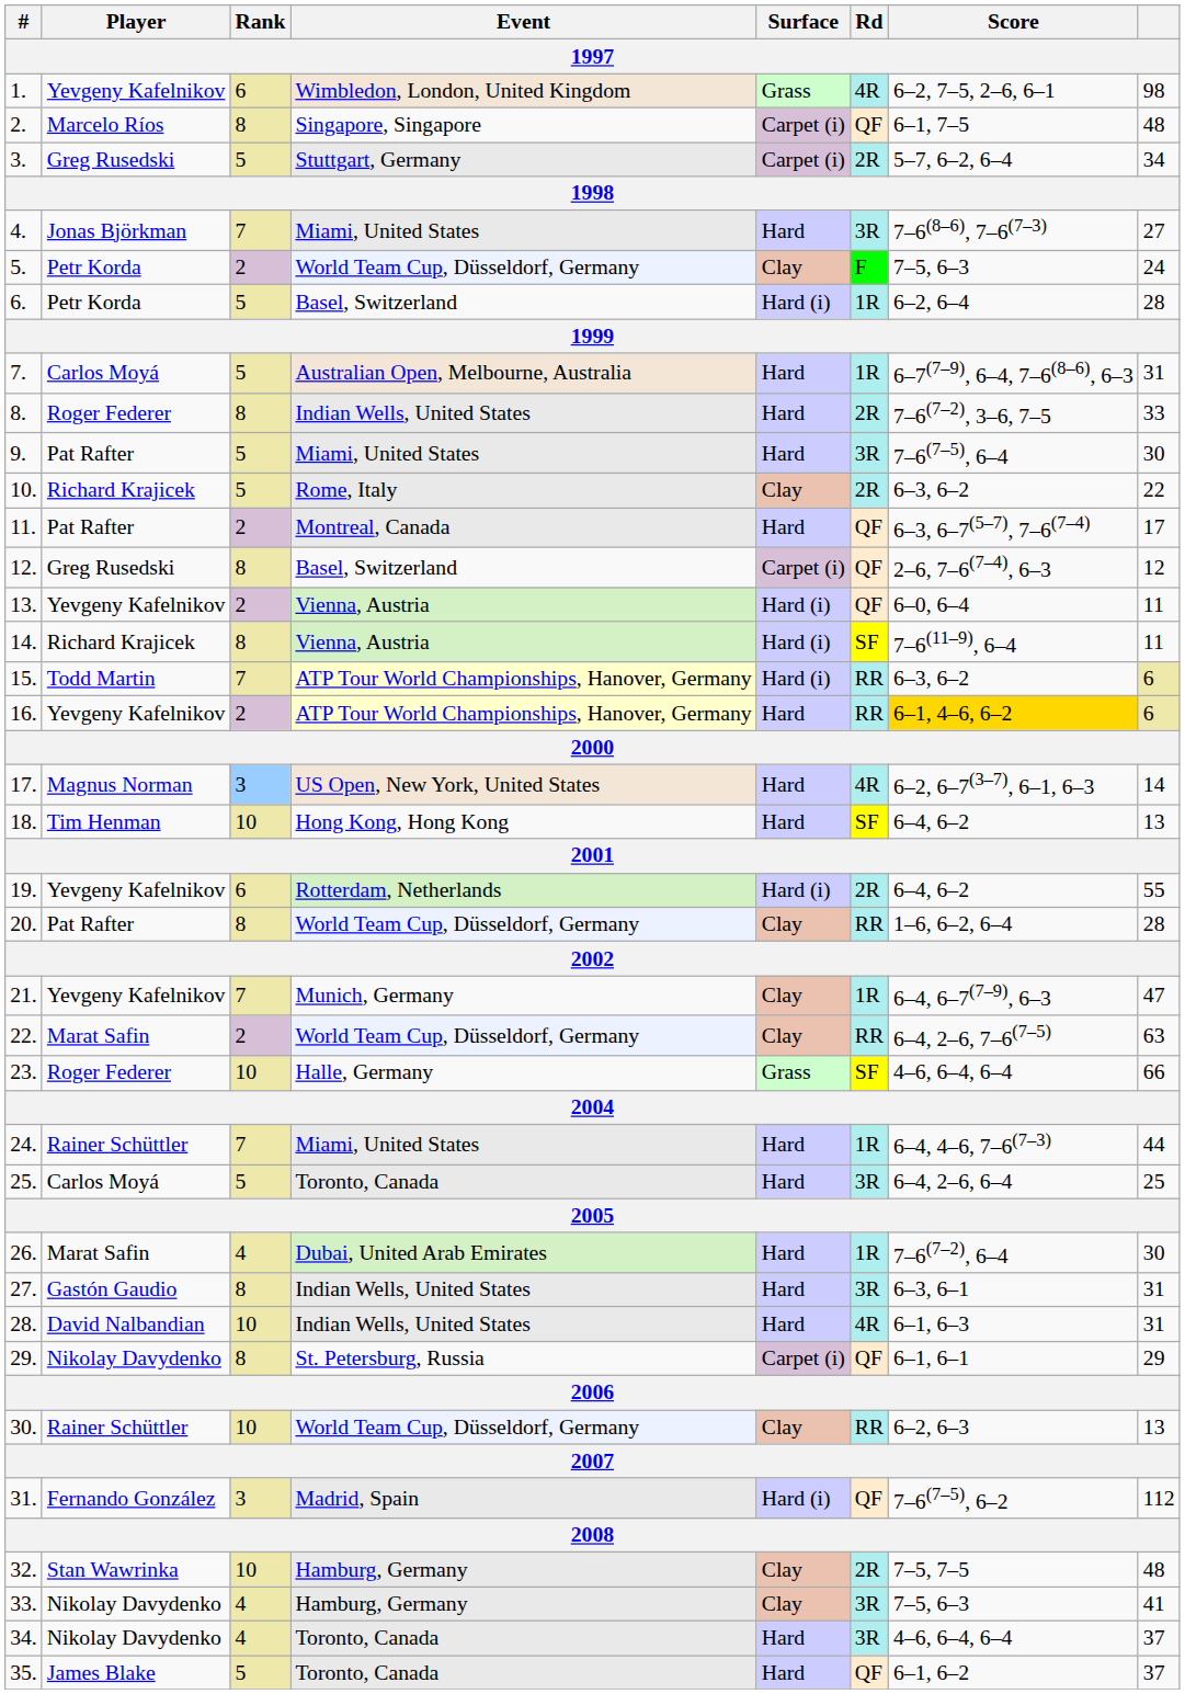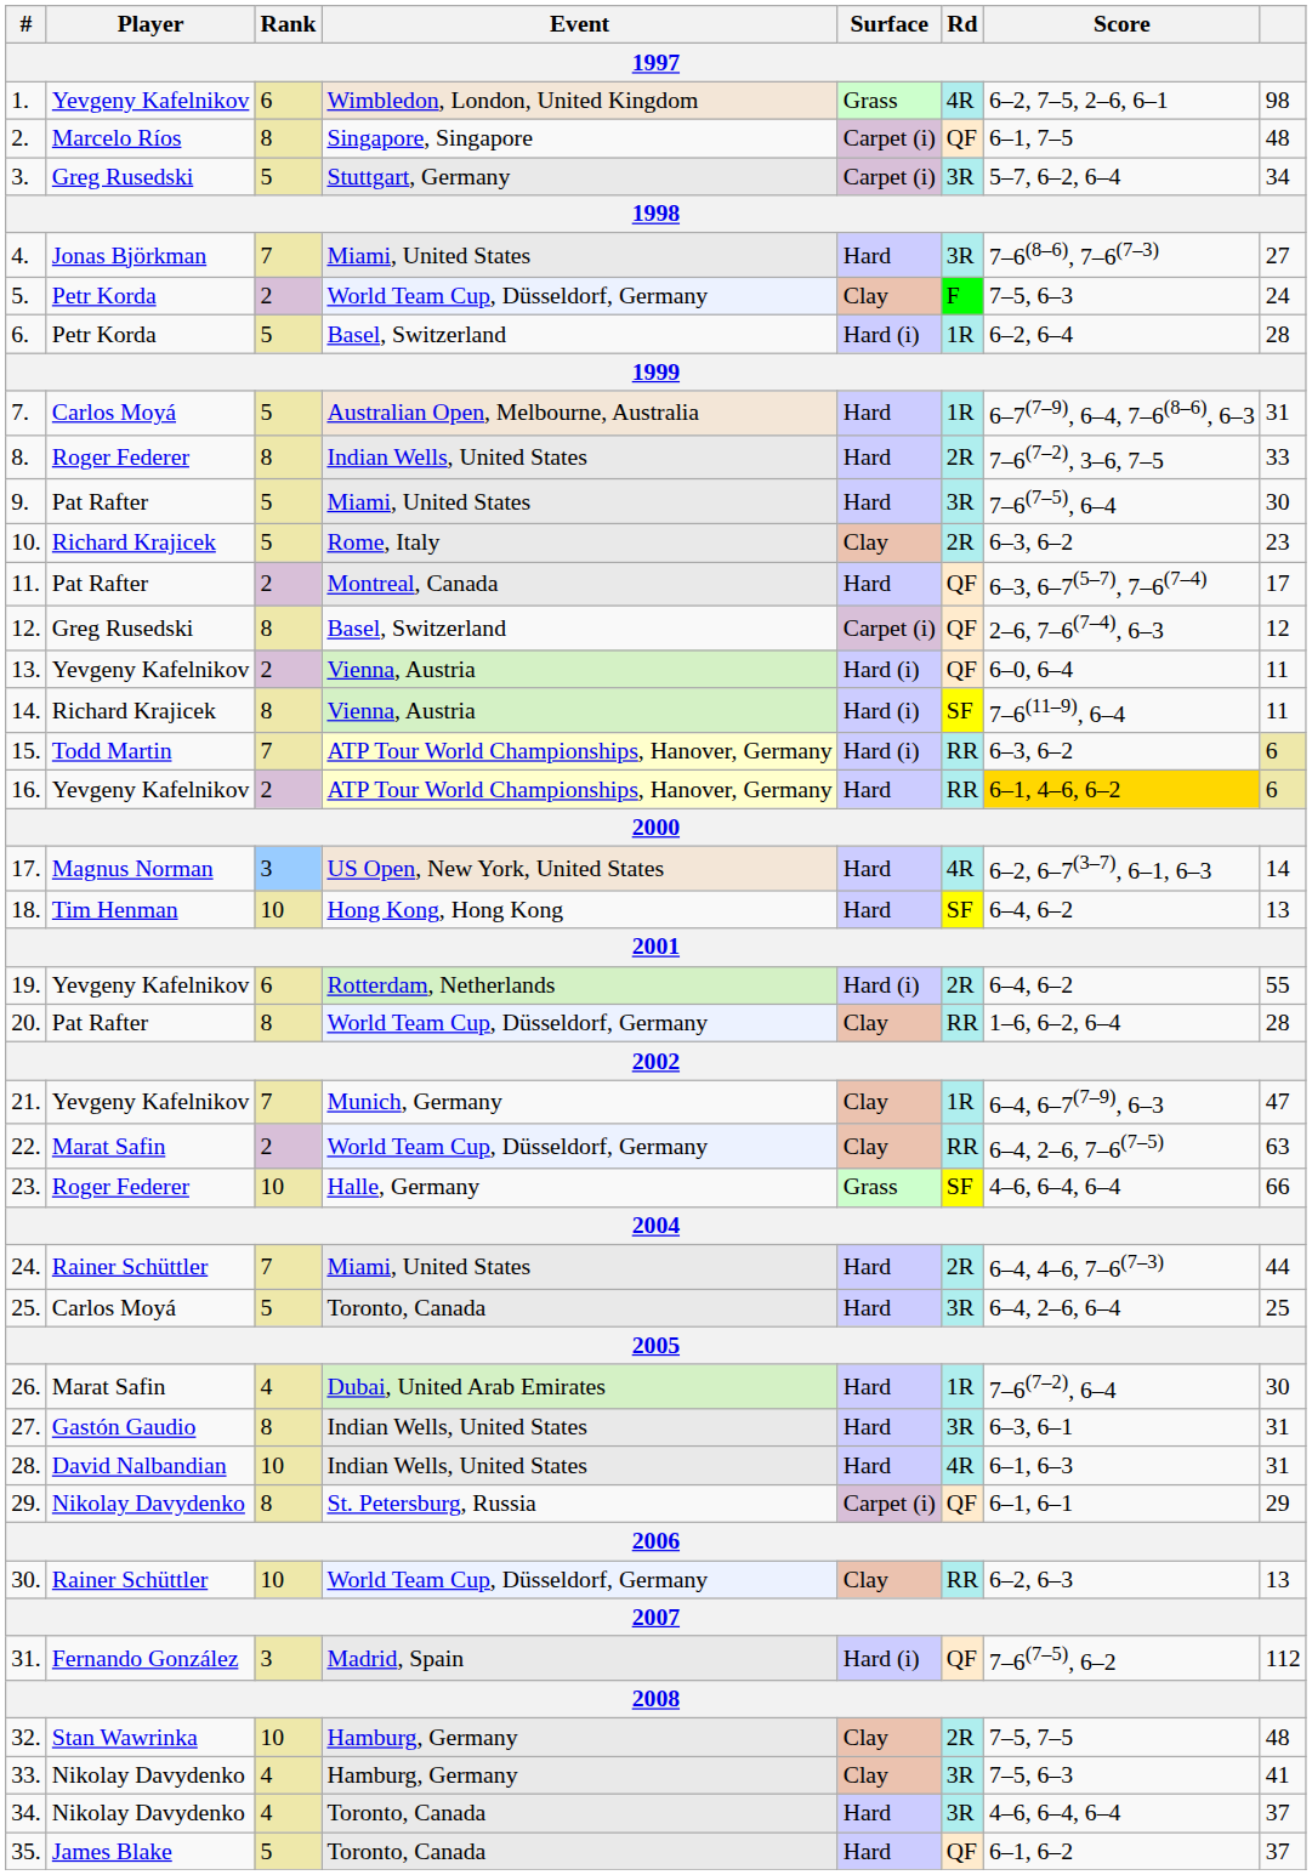 <table class="wikitable sortable">
 <tr>
 <th>#</th>
 <th>Player</th>
 <th>Rank</th>
 <th>Event</th>
 <th>Surface</th>
 <th>Rd</th>
 <th>Score</th>
 <th></th>
 </tr>
 <tr>
 <th colspan=8><a href='#'>1997</a></th>
 </tr>
 <tr>
 <td>1.</td>
 <td> <a href='#'>Yevgeny Kafelnikov</a></td>
 <td bgcolor=EEE8AA>6</td>
 <td bgcolor=f3e6d7><a href='#'>Wimbledon</a>, London, United Kingdom</td>
 <td bgcolor=#cfc>Grass</td>
 <td bgcolor=afeeee>4R</td>
 <td>6–2, 7–5, 2–6, 6–1</td>
 <td>98</td>
 </tr>
 <tr>
 <td>2.</td>
 <td> <a href='#'>Marcelo Ríos</a></td>
 <td bgcolor=EEE8AA>8</td>
 <td><a href='#'>Singapore</a>, Singapore</td>
 <td bgcolor=thistle>Carpet (i)</td>
 <td bgcolor=ffebcd>QF</td>
 <td>6–1, 7–5</td>
 <td>48</td>
 </tr>
 <tr>
 <td>3.</td>
 <td> <a href='#'>Greg Rusedski</a></td>
 <td bgcolor=EEE8AA>5</td>
 <td bgcolor=e9e9e9><a href='#'>Stuttgart</a>, Germany</td>
 <td bgcolor=thistle>Carpet (i)</td>
-<td bgcolor=afeeee>2R</td>
+<td bgcolor=afeeee>3R</td>
 <td>5–7, 6–2, 6–4</td>
 <td>34</td>
 </tr>
 <tr>
 <th colspan=8><a href='#'>1998</a></th>
 </tr>
 <tr>
 <td>4.</td>
 <td> <a href='#'>Jonas Björkman</a></td>
 <td bgcolor=EEE8AA>7</td>
 <td bgcolor=e9e9e9><a href='#'>Miami</a>, United States</td>
 <td bgcolor=CCCCFF>Hard</td>
 <td bgcolor=afeeee>3R</td>
 <td>7–6<sup>(8–6)</sup>, 7–6<sup>(7–3)</sup></td>
 <td>27</td>
 </tr>
 <tr>
 <td>5.</td>
 <td> <a href='#'>Petr Korda</a></td>
 <td bgcolor=thistle>2</td>
 <td bgcolor=ECF2FF><a href='#'>World Team Cup</a>, Düsseldorf, Germany</td>
 <td bgcolor=#ebc2af>Clay</td>
 <td bgcolor=lime>F</td>
 <td>7–5, 6–3</td>
 <td>24</td>
 </tr>
 <tr>
 <td>6.</td>
 <td> Petr Korda</td>
 <td bgcolor=EEE8AA>5</td>
 <td><a href='#'>Basel</a>, Switzerland</td>
 <td bgcolor=CCCCFF>Hard (i)</td>
 <td bgcolor=afeeee>1R</td>
 <td>6–2, 6–4</td>
 <td>28</td>
 </tr>
 <tr>
 <th colspan=8><a href='#'>1999</a></th>
 </tr>
 <tr>
 <td>7.</td>
 <td> <a href='#'>Carlos Moyá</a></td>
 <td bgcolor=EEE8AA>5</td>
 <td bgcolor=f3e6d7><a href='#'>Australian Open</a>, Melbourne, Australia</td>
 <td bgcolor=CCCCFF>Hard</td>
 <td bgcolor=afeeee>1R</td>
 <td>6–7<sup>(7–9)</sup>, 6–4, 7–6<sup>(8–6)</sup>, 6–3</td>
 <td>31</td>
 </tr>
 <tr>
 <td>8.</td>
 <td> <a href='#'>Roger Federer</a></td>
 <td bgcolor=EEE8AA>8</td>
 <td bgcolor=e9e9e9><a href='#'>Indian Wells</a>, United States</td>
 <td bgcolor=CCCCFF>Hard</td>
 <td bgcolor=afeeee>2R</td>
 <td>7–6<sup>(7–2)</sup>, 3–6, 7–5</td>
 <td>33</td>
 </tr>
 <tr>
 <td>9.</td>
 <td> Pat Rafter</td>
 <td bgcolor=EEE8AA>5</td>
 <td bgcolor=e9e9e9><a href='#'>Miami</a>, United States</td>
 <td bgcolor=CCCCFF>Hard</td>
 <td bgcolor=afeeee>3R</td>
 <td>7–6<sup>(7–5)</sup>, 6–4</td>
 <td>30</td>
 </tr>
 <tr>
 <td>10.</td>
 <td> <a href='#'>Richard Krajicek</a></td>
 <td bgcolor=EEE8AA>5</td>
 <td bgcolor=e9e9e9><a href='#'>Rome</a>, Italy</td>
 <td bgcolor=#ebc2af>Clay</td>
 <td bgcolor=afeeee>2R</td>
 <td>6–3, 6–2</td>
-<td>22</td>
+<td>23</td>
 </tr>
 <tr>
 <td>11.</td>
 <td> Pat Rafter</td>
 <td bgcolor=thistle>2</td>
 <td bgcolor=e9e9e9><a href='#'>Montreal</a>, Canada</td>
 <td bgcolor=CCCCFF>Hard</td>
 <td bgcolor=ffebcd>QF</td>
 <td>6–3, 6–7<sup>(5–7)</sup>, 7–6<sup>(7–4)</sup></td>
 <td>17</td>
 </tr>
 <tr>
 <td>12.</td>
 <td> Greg Rusedski</td>
 <td bgcolor=EEE8AA>8</td>
 <td><a href='#'>Basel</a>, Switzerland</td>
 <td bgcolor=thistle>Carpet (i)</td>
 <td bgcolor=ffebcd>QF</td>
 <td>2–6, 7–6<sup>(7–4)</sup>, 6–3</td>
 <td>12</td>
 </tr>
 <tr>
 <td>13.</td>
 <td> Yevgeny Kafelnikov</td>
 <td bgcolor=thistle>2</td>
 <td bgcolor=d4f1c5><a href='#'>Vienna</a>, Austria</td>
 <td bgcolor=CCCCFF>Hard (i)</td>
 <td bgcolor=ffebcd>QF</td>
 <td>6–0, 6–4</td>
 <td>11</td>
 </tr>
 <tr>
 <td>14.</td>
 <td> Richard Krajicek</td>
 <td bgcolor=EEE8AA>8</td>
 <td bgcolor=d4f1c5><a href='#'>Vienna</a>, Austria</td>
 <td bgcolor=CCCCFF>Hard (i)</td>
 <td bgcolor=yellow>SF</td>
 <td>7–6<sup>(11–9)</sup>, 6–4</td>
 <td>11</td>
 </tr>
 <tr>
 <td>15.</td>
 <td> <a href='#'>Todd Martin</a></td>
 <td bgcolor=EEE8AA>7</td>
 <td bgcolor=ffffcc><a href='#'>ATP Tour World Championships</a>, Hanover, Germany</td>
 <td bgcolor=CCCCFF>Hard (i)</td>
 <td bgcolor=afeeee>RR</td>
 <td>6–3, 6–2</td>
 <td bgcolor=EEE8AA>6</td>
 </tr>
 <tr>
 <td>16.</td>
 <td> Yevgeny Kafelnikov</td>
 <td bgcolor=thistle>2</td>
 <td bgcolor=ffffcc><a href='#'>ATP Tour World Championships</a>, Hanover, Germany</td>
 <td bgcolor=CCCCFF>Hard</td>
 <td bgcolor=afeeee>RR</td>
 <td style="background: gold;">6–1, 4–6, 6–2</td>
 <td bgcolor=EEE8AA>6</td>
 </tr>
 <tr>
 <th colspan=8><a href='#'>2000</a></th>
 </tr>
 <tr>
 <td>17.</td>
 <td> <a href='#'>Magnus Norman</a></td>
 <td bgcolor=99ccff>3</td>
 <td bgcolor=f3e6d7><a href='#'>US Open</a>, New York, United States</td>
 <td bgcolor=CCCCFF>Hard</td>
 <td bgcolor=afeeee>4R</td>
 <td>6–2, 6–7<sup>(3–7)</sup>, 6–1, 6–3</td>
 <td>14</td>
 </tr>
 <tr>
 <td>18.</td>
 <td> <a href='#'>Tim Henman</a></td>
 <td bgcolor=EEE8AA>10</td>
 <td><a href='#'>Hong Kong</a>, Hong Kong</td>
 <td bgcolor=CCCCFF>Hard</td>
 <td bgcolor=yellow>SF</td>
 <td>6–4, 6–2</td>
 <td>13</td>
 </tr>
 <tr>
 <th colspan=8><a href='#'>2001</a></th>
 </tr>
 <tr>
 <td>19.</td>
 <td> Yevgeny Kafelnikov</td>
 <td bgcolor=EEE8AA>6</td>
 <td bgcolor=d4f1c5><a href='#'>Rotterdam</a>, Netherlands</td>
 <td bgcolor=CCCCFF>Hard (i)</td>
 <td bgcolor=afeeee>2R</td>
 <td>6–4, 6–2</td>
 <td>55</td>
 </tr>
 <tr>
 <td>20.</td>
 <td> Pat Rafter</td>
 <td bgcolor=EEE8AA>8</td>
 <td bgcolor=ECF2FF><a href='#'>World Team Cup</a>, Düsseldorf, Germany</td>
 <td bgcolor=#ebc2af>Clay</td>
 <td bgcolor=afeeee>RR</td>
 <td>1–6, 6–2, 6–4</td>
 <td>28</td>
 </tr>
 <tr>
 <th colspan=8><a href='#'>2002</a></th>
 </tr>
 <tr>
 <td>21.</td>
 <td> Yevgeny Kafelnikov</td>
 <td bgcolor=EEE8AA>7</td>
 <td><a href='#'>Munich</a>, Germany</td>
 <td bgcolor=#ebc2af>Clay</td>
 <td bgcolor=afeeee>1R</td>
 <td>6–4, 6–7<sup>(7–9)</sup>, 6–3</td>
 <td>47</td>
 </tr>
 <tr>
 <td>22.</td>
 <td> <a href='#'>Marat Safin</a></td>
 <td bgcolor=thistle>2</td>
 <td bgcolor=ECF2FF><a href='#'>World Team Cup</a>, Düsseldorf, Germany</td>
 <td bgcolor=#ebc2af>Clay</td>
 <td bgcolor=afeeee>RR</td>
 <td>6–4, 2–6, 7–6<sup>(7–5)</sup></td>
 <td>63</td>
 </tr>
 <tr>
 <td>23.</td>
 <td> <a href='#'>Roger Federer</a></td>
 <td bgcolor=EEE8AA>10</td>
 <td><a href='#'>Halle</a>, Germany</td>
 <td bgcolor=#cfc>Grass</td>
 <td bgcolor=yellow>SF</td>
 <td>4–6, 6–4, 6–4</td>
 <td>66</td>
 </tr>
 <tr>
 <th colspan=8><a href='#'>2004</a></th>
 </tr>
 <tr>
 <td>24.</td>
 <td> <a href='#'>Rainer Schüttler</a></td>
 <td bgcolor=EEE8AA>7</td>
 <td bgcolor=e9e9e9><a href='#'>Miami</a>, United States</td>
 <td bgcolor=CCCCFF>Hard</td>
-<td bgcolor=afeeee>1R</td>
+<td bgcolor=afeeee>2R</td>
 <td>6–4, 4–6, 7–6<sup>(7–3)</sup></td>
 <td>44</td>
 </tr>
 <tr>
 <td>25.</td>
 <td> Carlos Moyá</td>
 <td bgcolor=EEE8AA>5</td>
 <td bgcolor=e9e9e9>Toronto, Canada</td>
 <td bgcolor=CCCCFF>Hard</td>
 <td bgcolor=afeeee>3R</td>
 <td>6–4, 2–6, 6–4</td>
 <td>25</td>
 </tr>
 <tr>
 <th colspan=8><a href='#'>2005</a></th>
 </tr>
 <tr>
 <td>26.</td>
 <td> Marat Safin</td>
 <td bgcolor=EEE8AA>4</td>
 <td bgcolor=d4f1c5><a href='#'>Dubai</a>, United Arab Emirates</td>
 <td bgcolor=CCCCFF>Hard</td>
 <td bgcolor=afeeee>1R</td>
 <td>7–6<sup>(7–2)</sup>, 6–4</td>
 <td>30</td>
 </tr>
 <tr>
 <td>27.</td>
 <td> <a href='#'>Gastón Gaudio</a></td>
 <td bgcolor=EEE8AA>8</td>
 <td bgcolor=e9e9e9>Indian Wells, United States</td>
 <td bgcolor=CCCCFF>Hard</td>
 <td bgcolor=afeeee>3R</td>
 <td>6–3, 6–1</td>
 <td>31</td>
 </tr>
 <tr>
 <td>28.</td>
 <td> <a href='#'>David Nalbandian</a></td>
 <td bgcolor=EEE8AA>10</td>
 <td bgcolor=e9e9e9>Indian Wells, United States</td>
 <td bgcolor=CCCCFF>Hard</td>
 <td bgcolor=afeeee>4R</td>
 <td>6–1, 6–3</td>
 <td>31</td>
 </tr>
 <tr>
 <td>29.</td>
 <td> <a href='#'>Nikolay Davydenko</a></td>
 <td bgcolor=EEE8AA>8</td>
 <td><a href='#'>St. Petersburg</a>, Russia</td>
 <td bgcolor=thistle>Carpet (i)</td>
 <td bgcolor=ffebcd>QF</td>
 <td>6–1, 6–1</td>
 <td>29</td>
 </tr>
 <tr>
 <th colspan=8><a href='#'>2006</a></th>
 </tr>
 <tr>
 <td>30.</td>
 <td> <a href='#'>Rainer Schüttler</a></td>
 <td bgcolor=EEE8AA>10</td>
 <td bgcolor=ECF2FF><a href='#'>World Team Cup</a>, Düsseldorf, Germany</td>
 <td bgcolor=#ebc2af>Clay</td>
 <td bgcolor=afeeee>RR</td>
 <td>6–2, 6–3</td>
 <td>13</td>
 </tr>
 <tr>
 <th colspan=8><a href='#'>2007</a></th>
 </tr>
 <tr>
 <td>31.</td>
 <td> <a href='#'>Fernando González</a></td>
 <td bgcolor=EEE8AA>3</td>
 <td bgcolor=e9e9e9><a href='#'>Madrid</a>, Spain</td>
 <td bgcolor=CCCCFF>Hard (i)</td>
 <td bgcolor=ffebcd>QF</td>
 <td>7–6<sup>(7–5)</sup>, 6–2</td>
 <td>112</td>
 </tr>
 <tr>
 <th colspan=8><a href='#'>2008</a></th>
 </tr>
 <tr>
 <td>32.</td>
 <td> <a href='#'>Stan Wawrinka</a></td>
 <td bgcolor=EEE8AA>10</td>
 <td bgcolor=e9e9e9><a href='#'>Hamburg</a>, Germany</td>
 <td bgcolor=#ebc2af>Clay</td>
 <td bgcolor=afeeee>2R</td>
 <td>7–5, 7–5</td>
 <td>48</td>
 </tr>
 <tr>
 <td>33.</td>
 <td> Nikolay Davydenko</td>
 <td bgcolor=EEE8AA>4</td>
 <td bgcolor=e9e9e9>Hamburg, Germany</td>
 <td bgcolor=#ebc2af>Clay</td>
 <td bgcolor=afeeee>3R</td>
 <td>7–5, 6–3</td>
 <td>41</td>
 </tr>
 <tr>
 <td>34.</td>
 <td> Nikolay Davydenko</td>
 <td bgcolor=EEE8AA>4</td>
 <td bgcolor=e9e9e9>Toronto, Canada</td>
 <td bgcolor=CCCCFF>Hard</td>
 <td bgcolor=afeeee>3R</td>
 <td>4–6, 6–4, 6–4</td>
 <td>37</td>
 </tr>
 <tr>
 <td>35.</td>
 <td> <a href='#'>James Blake</a></td>
 <td bgcolor=EEE8AA>5</td>
 <td bgcolor=e9e9e9>Toronto, Canada</td>
 <td bgcolor=CCCCFF>Hard</td>
 <td bgcolor=ffebcd>QF</td>
 <td>6–1, 6–2</td>
 <td>37</td>
 </tr>
 </table>
